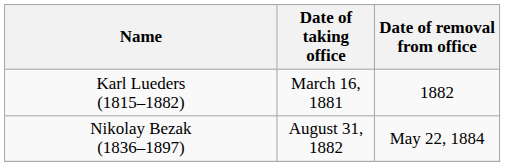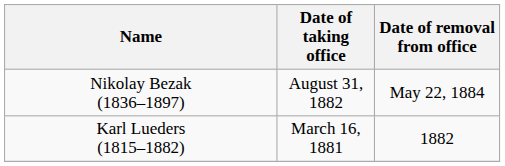 <table class="wikitable" style="text-align:center" width=75%>
 <tr>
 <th width=250px>Name</th>
 <th>Date of taking office</th>
 <th>Date of removal from office</th>
 </tr>
 <tr>
+<td>Nikolay Bezak<br>(1836–1897)<br></td>
+<td>August 31, 1882</td>
+<td>May 22, 1884</td>
+</tr>
+<tr>
 <td>Karl Lueders<br>(1815–1882)<br></td>
 <td>March 16, 1881</td>
 <td>1882</td>
 </tr>
 <tr>
-<td>Nikolay Bezak<br>(1836–1897)<br></td>
-<td>August 31, 1882</td>
-<td>May 22, 1884</td>
-</tr>
-<tr>
 </tr>
 </table>
